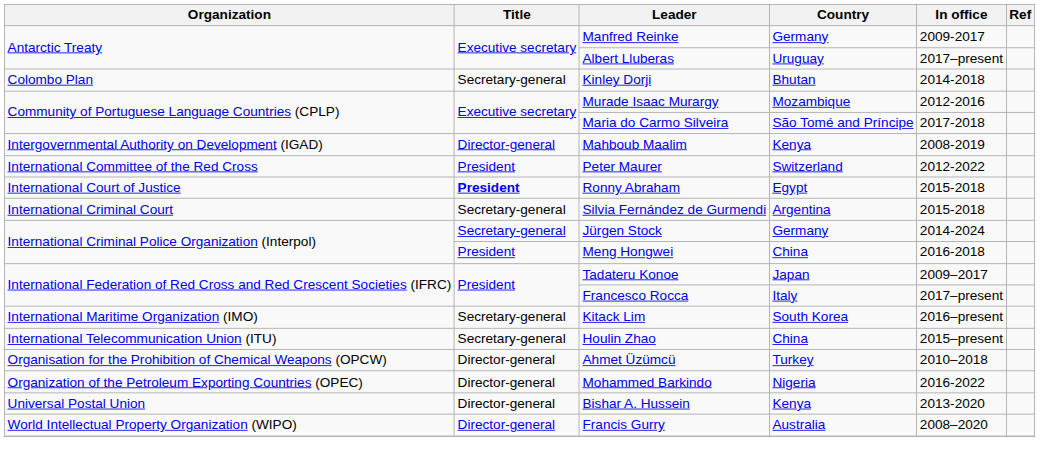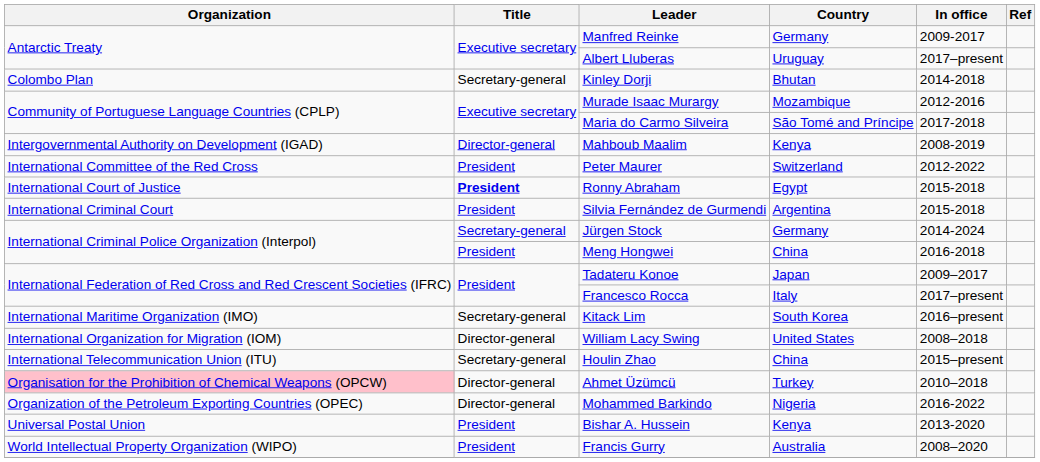 <table class="wikitable unsortable">
 <tr>
 <th>Organization</th>
 <th>Title</th>
 <th>Leader</th>
 <th>Country</th>
 <th>In office</th>
 <th>Ref</th>
 </tr>
 <tr>
 <td rowspan="2"><a href='#'>Antarctic Treaty</a></td>
 <td rowspan="2"><a href='#'>Executive secretary</a></td>
 <td><a href='#'>Manfred Reinke</a></td>
 <td><a href='#'>Germany</a></td>
 <td>2009-2017</td>
 <td></td>
 </tr>
 <tr>
 <td><a href='#'>Albert Lluberas</a></td>
 <td><a href='#'>Uruguay</a></td>
 <td>2017–present</td>
 <td></td>
 </tr>
 <tr>
 <td><a href='#'>Colombo Plan</a></td>
 <td>Secretary-general</td>
 <td><a href='#'>Kinley Dorji</a></td>
 <td><a href='#'>Bhutan</a></td>
 <td>2014-2018</td>
 <td></td>
 </tr>
 <tr>
 <td rowspan="2"><a href='#'>Community of Portuguese Language Countries</a> (CPLP)</td>
 <td rowspan="2"><a href='#'>Executive secretary</a></td>
 <td><a href='#'>Murade Isaac Murargy</a></td>
 <td><a href='#'>Mozambique</a></td>
 <td>2012-2016</td>
 <td></td>
 </tr>
 <tr>
 <td><a href='#'>Maria do Carmo Silveira</a></td>
 <td><a href='#'>São Tomé and Príncipe</a></td>
 <td>2017-2018</td>
 <td></td>
 </tr>
 <tr>
 <td><a href='#'>Intergovernmental Authority on Development</a> (IGAD)</td>
 <td><a href='#'>Director-general</a></td>
 <td><a href='#'>Mahboub Maalim</a></td>
 <td><a href='#'>Kenya</a></td>
 <td>2008-2019</td>
 <td></td>
 </tr>
 <tr>
 <td><a href='#'>International Committee of the Red Cross</a></td>
 <td><a href='#'>President</a></td>
 <td><a href='#'>Peter Maurer</a></td>
 <td><a href='#'>Switzerland</a></td>
 <td>2012-2022</td>
 <td></td>
 </tr>
 <tr>
 <td><a href='#'>International Court of Justice</a></td>
 <td><strong><a href='#'>President</a></strong></td>
 <td><a href='#'>Ronny Abraham</a></td>
 <td><a href='#'>Egypt</a></td>
 <td>2015-2018</td>
 <td></td>
 </tr>
 <tr>
 <td><a href='#'>International Criminal Court</a></td>
-<td>Secretary-general</td>
+<td><a href='#'>President</a></td>
 <td><a href='#'>Silvia Fernández de Gurmendi</a></td>
 <td><a href='#'>Argentina</a></td>
 <td>2015-2018</td>
 <td></td>
 </tr>
 <tr>
 <td rowspan="2"><a href='#'>International Criminal Police Organization</a> (Interpol)</td>
 <td><a href='#'>Secretary-general</a></td>
 <td><a href='#'>Jürgen Stock</a></td>
 <td><a href='#'>Germany</a></td>
 <td>2014-2024</td>
 <td></td>
 </tr>
 <tr>
 <td><a href='#'>President</a></td>
 <td><a href='#'>Meng Hongwei</a></td>
 <td><a href='#'>China</a></td>
 <td>2016-2018</td>
 <td></td>
 </tr>
 <tr>
 <td rowspan="2"><a href='#'>International Federation of Red Cross and Red Crescent Societies</a> (IFRC)</td>
 <td rowspan="2"><a href='#'>President</a></td>
 <td><a href='#'>Tadateru Konoe</a></td>
 <td><a href='#'>Japan</a></td>
 <td>2009–2017</td>
 <td></td>
 </tr>
 <tr>
 <td><a href='#'>Francesco Rocca</a></td>
 <td><a href='#'>Italy</a></td>
 <td>2017–present</td>
 <td></td>
 </tr>
 <tr>
 <td><a href='#'>International Maritime Organization</a> (IMO)</td>
 <td>Secretary-general</td>
 <td><a href='#'>Kitack Lim</a></td>
 <td><a href='#'>South Korea</a></td>
 <td>2016–present</td>
 <td></td>
 </tr>
 <tr>
+<td><a href='#'>International Organization for Migration</a> (IOM)</td>
+<td>Director-general</td>
+<td><a href='#'>William Lacy Swing</a></td>
+<td><a href='#'>United States</a></td>
+<td>2008–2018</td>
+<td></td>
+</tr>
+<tr>
 <td><a href='#'>International Telecommunication Union</a> (ITU)</td>
 <td>Secretary-general</td>
 <td><a href='#'>Houlin Zhao</a></td>
 <td><a href='#'>China</a></td>
 <td>2015–present</td>
 <td></td>
 </tr>
 <tr>
-<td><a href='#'>Organisation for the Prohibition of Chemical Weapons</a> (OPCW)</td>
+<td style="background: pink;"><a href='#'>Organisation for the Prohibition of Chemical Weapons</a> (OPCW)</td>
 <td>Director-general</td>
 <td><a href='#'>Ahmet Üzümcü</a></td>
 <td><a href='#'>Turkey</a></td>
 <td>2010–2018</td>
 <td></td>
 </tr>
 <tr>
 <td><a href='#'>Organization of the Petroleum Exporting Countries</a> (OPEC)</td>
 <td>Director-general</td>
 <td><a href='#'>Mohammed Barkindo</a></td>
 <td><a href='#'>Nigeria</a></td>
 <td>2016-2022</td>
 <td></td>
 </tr>
 <tr>
 <td><a href='#'>Universal Postal Union</a></td>
-<td>Director-general</td>
+<td><a href='#'>President</a></td>
 <td><a href='#'>Bishar A. Hussein</a></td>
 <td><a href='#'>Kenya</a></td>
 <td>2013-2020</td>
 <td></td>
 </tr>
 <tr>
 <td><a href='#'>World Intellectual Property Organization</a> (WIPO)</td>
-<td><a href='#'>Director-general</a></td>
+<td><a href='#'>President</a></td>
 <td><a href='#'>Francis Gurry</a></td>
 <td><a href='#'>Australia</a></td>
 <td>2008–2020</td>
 <td></td>
 </tr>
 <tr>
 </tr>
 </table>
